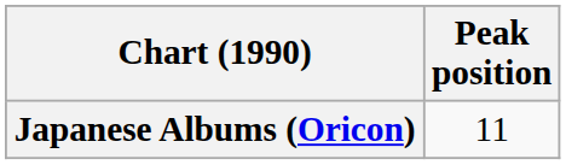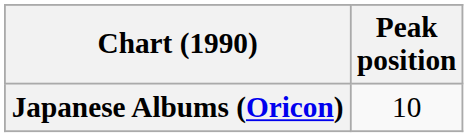 <table class="wikitable plainrowheaders" style="text-align:center">
 <tr>
 <th scope="col">Chart (1990)</th>
 <th scope="col">Peak<br> position</th>
 </tr>
 <tr>
 <th scope="row">Japanese Albums (<a href='#'>Oricon</a>)</th>
-<td>11</td>
+<td>10</td>
 </tr>
 </table>
